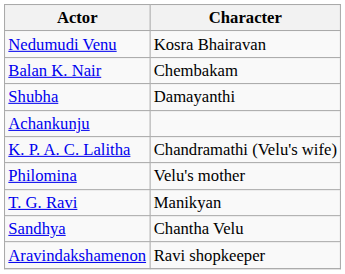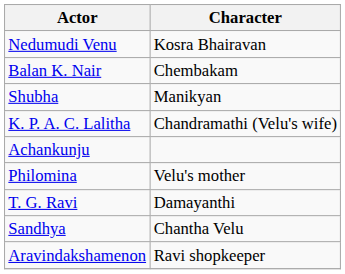 <table class="wikitable">
 <tr>
 <th>Actor</th>
 <th>Character</th>
 </tr>
 <tr>
 <td><a href='#'>Nedumudi Venu</a></td>
 <td>Kosra Bhairavan</td>
 </tr>
 <tr>
 <td><a href='#'>Balan K. Nair</a></td>
 <td>Chembakam</td>
 </tr>
 <tr>
 <td><a href='#'>Shubha</a></td>
-<td>Damayanthi</td>
+<td>Manikyan</td>
+</tr>
+<tr>
+<td><a href='#'>K. P. A. C. Lalitha</a></td>
+<td>Chandramathi (Velu's wife)</td>
 </tr>
 <tr>
 <td><a href='#'>Achankunju</a></td>
 <td></td>
-</tr>
-<tr>
-<td><a href='#'>K. P. A. C. Lalitha</a></td>
-<td>Chandramathi (Velu's wife)</td>
 </tr>
 <tr>
 <td><a href='#'>Philomina</a></td>
 <td>Velu's mother</td>
 </tr>
 <tr>
 <td><a href='#'>T. G. Ravi</a></td>
-<td>Manikyan</td>
+<td>Damayanthi</td>
 </tr>
 <tr>
 <td><a href='#'>Sandhya</a></td>
 <td>Chantha Velu</td>
 </tr>
 <tr>
 <td><a href='#'>Aravindakshamenon</a></td>
 <td>Ravi shopkeeper</td>
 </tr>
 <tr>
 </tr>
 </table>
